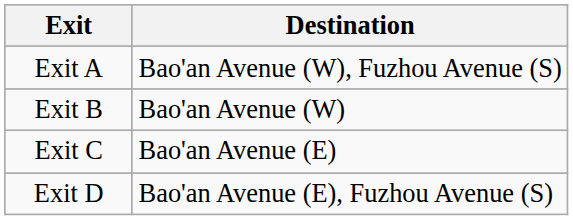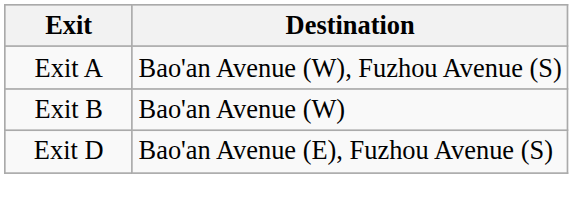 <table class="wikitable">
 <tr>
 <th style="width:70px">Exit</th>
 <th>Destination</th>
 </tr>
 <tr>
 <td align="center">Exit A</td>
 <td>Bao'an Avenue (W), Fuzhou Avenue (S)</td>
 </tr>
 <tr>
 <td align="center">Exit B</td>
 <td>Bao'an Avenue (W)</td>
 </tr>
 <tr>
-<td align="center">Exit C</td>
-<td>Bao'an Avenue (E)</td>
-</tr>
-<tr>
 <td align="center">Exit D</td>
 <td>Bao'an Avenue (E), Fuzhou Avenue (S)</td>
 </tr>
 </table>
